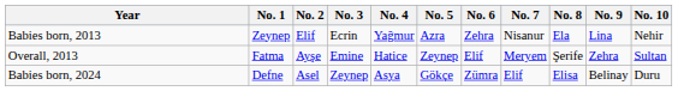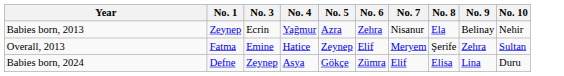 <table class="wikitable">
 <tr style="background:#a0d0ff;">
 <th width=300>Year</th>
 <th>No. 1</th>
-<th>No. 2</th>
 <th>No. 3</th>
 <th>No. 4</th>
 <th>No. 5</th>
 <th>No. 6</th>
 <th>No. 7</th>
 <th>No. 8</th>
 <th>No. 9</th>
 <th>No. 10</th>
 </tr>
 <tr>
 <td>Babies born, 2013</td>
 <td><a href='#'>Zeynep</a></td>
-<td><a href='#'>Elif</a></td>
 <td>Ecrin</td>
 <td><a href='#'>Yağmur</a></td>
 <td><a href='#'>Azra</a></td>
 <td><a href='#'>Zehra</a></td>
 <td>Nisanur</td>
 <td><a href='#'>Ela</a></td>
-<td><a href='#'>Lina</a></td>
+<td>Belinay</td>
 <td>Nehir</td>
 </tr>
 <tr>
 <td>Overall, 2013</td>
 <td><a href='#'>Fatma</a></td>
-<td><a href='#'>Ayşe</a></td>
 <td><a href='#'>Emine</a></td>
 <td><a href='#'>Hatice</a></td>
 <td><a href='#'>Zeynep</a></td>
 <td><a href='#'>Elif</a></td>
 <td><a href='#'>Meryem</a></td>
 <td>Şerife</td>
 <td><a href='#'>Zehra</a></td>
 <td><a href='#'>Sultan</a></td>
 </tr>
 <tr>
 <td>Babies born, 2024</td>
 <td><a href='#'>Defne</a></td>
-<td><a href='#'>Asel</a></td>
 <td><a href='#'>Zeynep</a></td>
 <td><a href='#'>Asya</a></td>
 <td><a href='#'>Gökçe</a></td>
 <td><a href='#'>Zümra</a></td>
 <td><a href='#'>Elif</a></td>
 <td><a href='#'>Elisa</a></td>
-<td>Belinay</td>
+<td><a href='#'>Lina</a></td>
 <td>Duru</td>
 </tr>
 </table>
